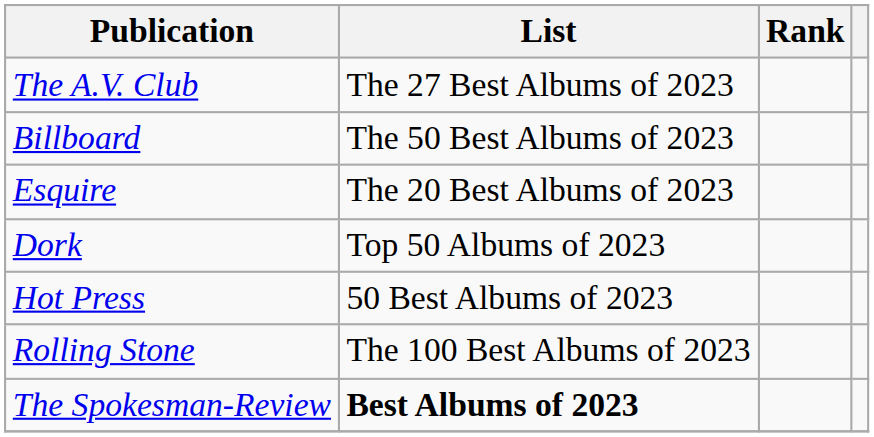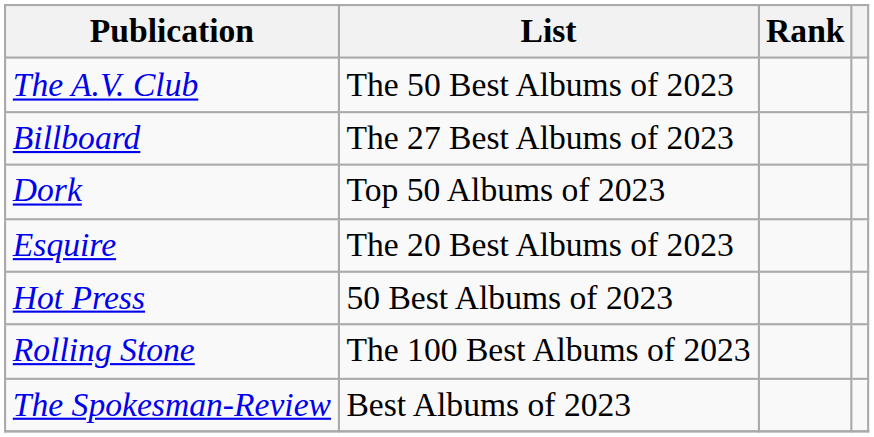 <table class="sortable wikitable">
 <tr>
 <th scope="col">Publication</th>
 <th scope="col">List</th>
 <th scope="col" data-sort-type="number">Rank</th>
 <th scope="col" class="unsortable"></th>
 </tr>
 <tr>
 <td><em><a href='#'>The A.V. Club</a></em></td>
+<td>The 50 Best Albums of 2023</td>
+<td></td>
+<td></td>
+</tr>
+<tr>
+<td><em><a href='#'>Billboard</a></em></td>
 <td>The 27 Best Albums of 2023</td>
 <td></td>
 <td></td>
 </tr>
 <tr>
-<td><em><a href='#'>Billboard</a></em></td>
-<td>The 50 Best Albums of 2023</td>
+<td><em><a href='#'>Dork</a></em></td>
+<td>Top 50 Albums of 2023</td>
 <td></td>
 <td></td>
 </tr>
 <tr>
 <td><em><a href='#'>Esquire</a></em></td>
 <td>The 20 Best Albums of 2023</td>
-<td></td>
-<td></td>
-</tr>
-<tr>
-<td><em><a href='#'>Dork</a></em></td>
-<td>Top 50 Albums of 2023</td>
 <td></td>
 <td></td>
 </tr>
 <tr>
 <td><em><a href='#'>Hot Press</a></em></td>
 <td>50 Best Albums of 2023</td>
 <td></td>
 <td></td>
 </tr>
 <tr>
 <td><em><a href='#'>Rolling Stone</a></em></td>
 <td>The 100 Best Albums of 2023</td>
 <td></td>
 <td></td>
 </tr>
 <tr>
 <td><em><a href='#'>The Spokesman-Review</a></em></td>
-<td><strong>Best Albums of 2023</strong></td>
+<td>Best Albums of 2023</td>
 <td></td>
 <td></td>
 </tr>
 <tr>
 </tr>
 </table>
